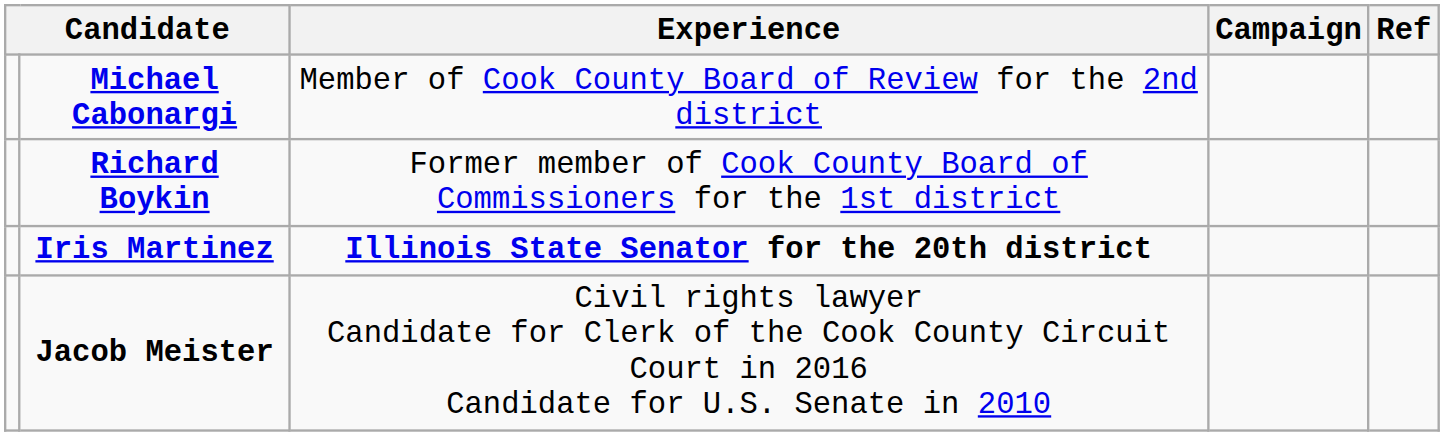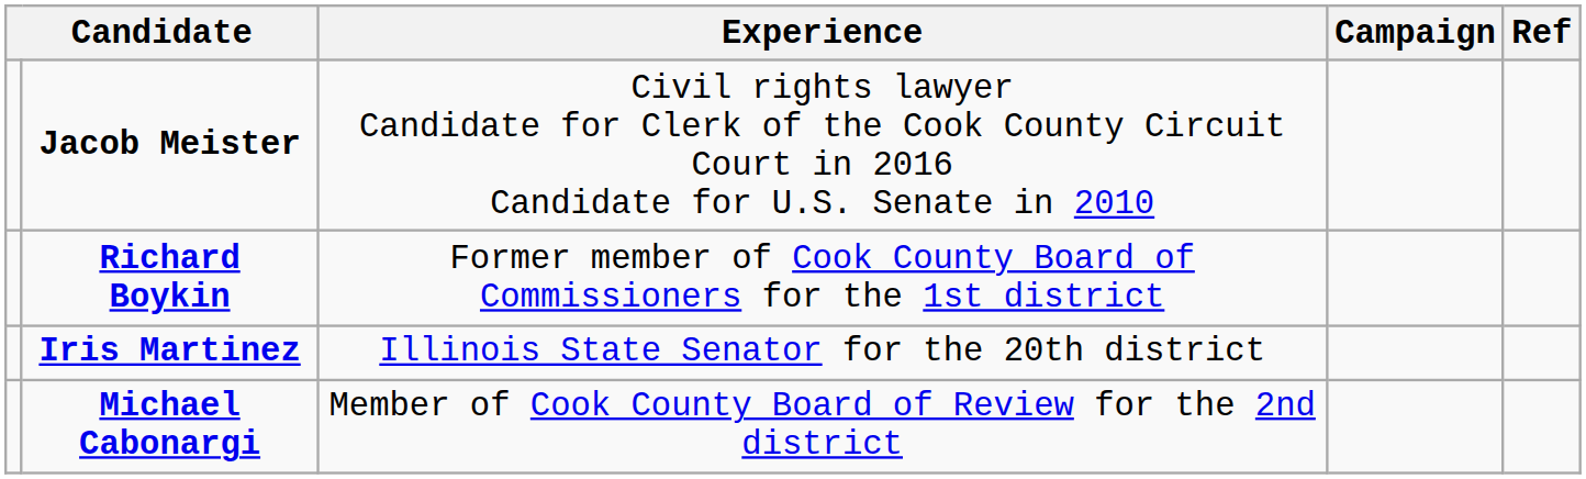 <table class="wikitable" style="text-align:center">
 <tr>
 <th colspan=2>Candidate</th>
 <th>Experience</th>
 <th>Campaign</th>
 <th>Ref</th>
 </tr>
 <tr>
 <td></td>
-<td><strong><a href='#'>Michael Cabonargi</a></strong></td>
-<td>Member of <a href='#'>Cook County Board of Review</a> for the <a href='#'>2nd district</a></td>
-<td></td>
+<td><strong>Jacob Meister</strong></td>
+<td>Civil rights lawyer<br>Candidate for Clerk of the Cook County Circuit Court in 2016<br>Candidate for U.S. Senate in <a href='#'>2010</a></td>
+<td> </td>
 <td></td>
 </tr>
 <tr>
 <td></td>
 <td><strong><a href='#'>Richard Boykin</a></strong></td>
 <td>Former member of <a href='#'>Cook County Board of Commissioners</a> for the <a href='#'>1st district</a></td>
 <td></td>
 <td></td>
 </tr>
 <tr>
 <td></td>
 <td><strong><a href='#'>Iris Martinez</a></strong></td>
-<td><strong><a href='#'>Illinois State Senator</a> for the 20th district</strong></td>
+<td><a href='#'>Illinois State Senator</a> for the 20th district</td>
 <td></td>
 <td></td>
 </tr>
 <tr>
 <td></td>
-<td><strong>Jacob Meister</strong></td>
-<td>Civil rights lawyer<br>Candidate for Clerk of the Cook County Circuit Court in 2016<br>Candidate for U.S. Senate in <a href='#'>2010</a></td>
-<td> </td>
+<td><strong><a href='#'>Michael Cabonargi</a></strong></td>
+<td>Member of <a href='#'>Cook County Board of Review</a> for the <a href='#'>2nd district</a></td>
+<td></td>
 <td></td>
 </tr>
 </table>
